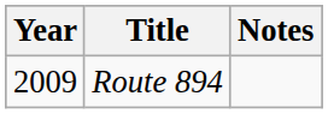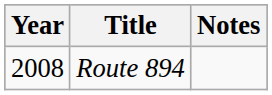 <table class="wikitable">
 <tr>
 <th>Year</th>
 <th>Title</th>
 <th>Notes</th>
 </tr>
 <tr>
-<td>2009</td>
+<td>2008</td>
 <td><em>Route 894</em></td>
 <td></td>
 </tr>
 </table>
